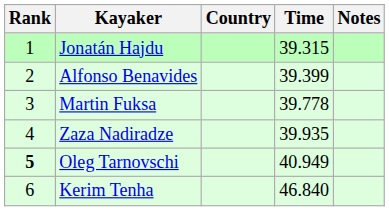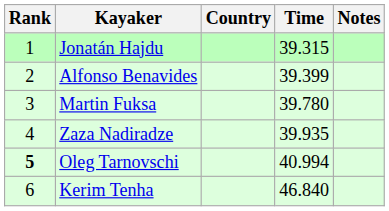 <table class="wikitable" style="text-align:center">
 <tr>
 <th>Rank</th>
 <th>Kayaker</th>
 <th>Country</th>
 <th>Time</th>
 <th>Notes</th>
 </tr>
 <tr bgcolor=bbffbb>
 <td>1</td>
 <td align="left"><a href='#'>Jonatán Hajdu</a></td>
 <td align="left"></td>
 <td>39.315</td>
 <td></td>
 </tr>
 <tr bgcolor=ddffdd>
 <td>2</td>
 <td align="left"><a href='#'>Alfonso Benavides</a></td>
 <td align="left"></td>
 <td>39.399</td>
 <td></td>
 </tr>
 <tr bgcolor=ddffdd>
 <td>3</td>
 <td align="left"><a href='#'>Martin Fuksa</a></td>
 <td align="left"></td>
-<td>39.778</td>
+<td>39.780</td>
 <td></td>
 </tr>
 <tr bgcolor=ddffdd>
 <td>4</td>
 <td align="left"><a href='#'>Zaza Nadiradze</a></td>
 <td align="left"></td>
 <td>39.935</td>
 <td></td>
 </tr>
 <tr bgcolor=ddffdd>
 <td><strong>5</strong></td>
 <td align="left"><a href='#'>Oleg Tarnovschi</a></td>
 <td align="left"></td>
-<td>40.949</td>
+<td>40.994</td>
 <td></td>
 </tr>
 <tr bgcolor=ddffdd>
 <td>6</td>
 <td align="left"><a href='#'>Kerim Tenha</a></td>
 <td align="left"></td>
 <td>46.840</td>
 <td></td>
 </tr>
 </table>
